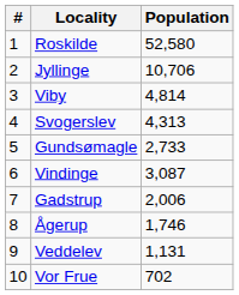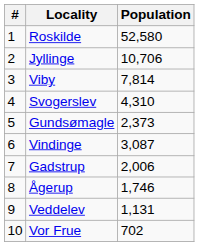 <table class="wikitable">
 <tr>
 <th>#</th>
 <th>Locality</th>
 <th>Population</th>
 </tr>
 <tr>
 <td>1</td>
 <td><a href='#'>Roskilde</a></td>
 <td>52,580</td>
 </tr>
 <tr>
 <td>2</td>
 <td><a href='#'>Jyllinge</a></td>
 <td>10,706</td>
 </tr>
 <tr>
 <td>3</td>
 <td><a href='#'>Viby</a></td>
-<td>4,814</td>
+<td>7,814</td>
 </tr>
 <tr>
 <td>4</td>
 <td><a href='#'>Svogerslev</a></td>
-<td>4,313</td>
+<td>4,310</td>
 </tr>
 <tr>
 <td>5</td>
 <td><a href='#'>Gundsømagle</a></td>
-<td>2,733</td>
+<td>2,373</td>
 </tr>
 <tr>
 <td>6</td>
 <td><a href='#'>Vindinge</a></td>
 <td>3,087</td>
 </tr>
 <tr>
 <td>7</td>
 <td><a href='#'>Gadstrup</a></td>
 <td>2,006</td>
 </tr>
 <tr>
 <td>8</td>
 <td><a href='#'>Ågerup</a></td>
 <td>1,746</td>
 </tr>
 <tr>
 <td>9</td>
 <td><a href='#'>Veddelev</a></td>
 <td>1,131</td>
 </tr>
 <tr>
 <td>10</td>
 <td><a href='#'>Vor Frue</a></td>
 <td>702</td>
 </tr>
 </table>
